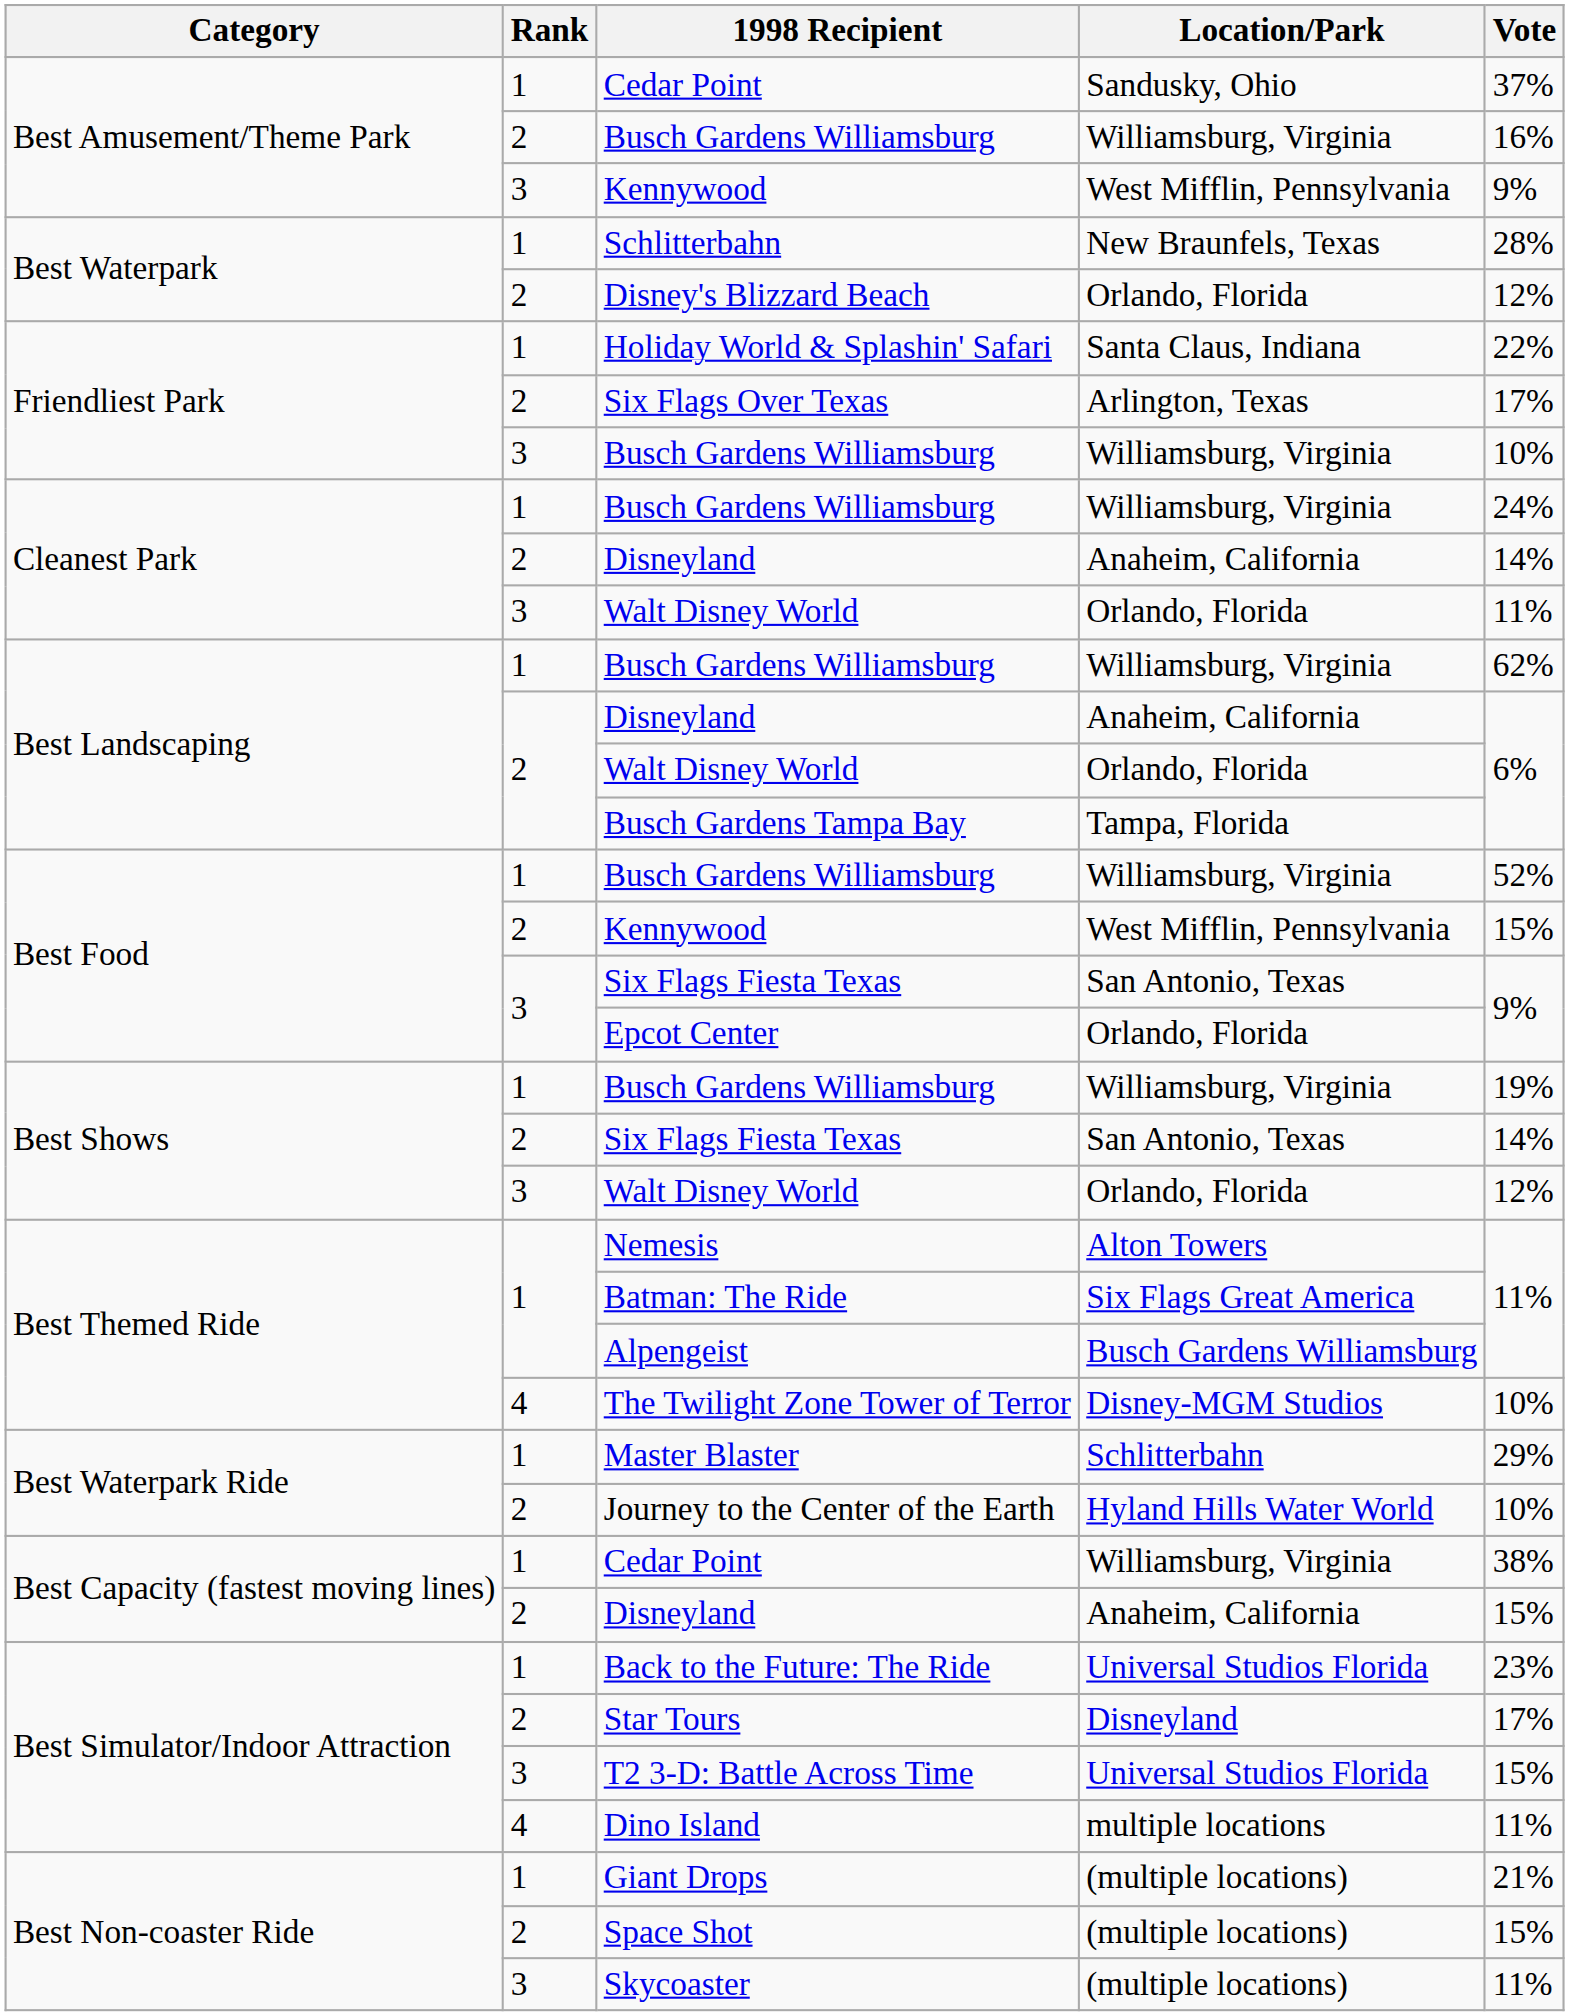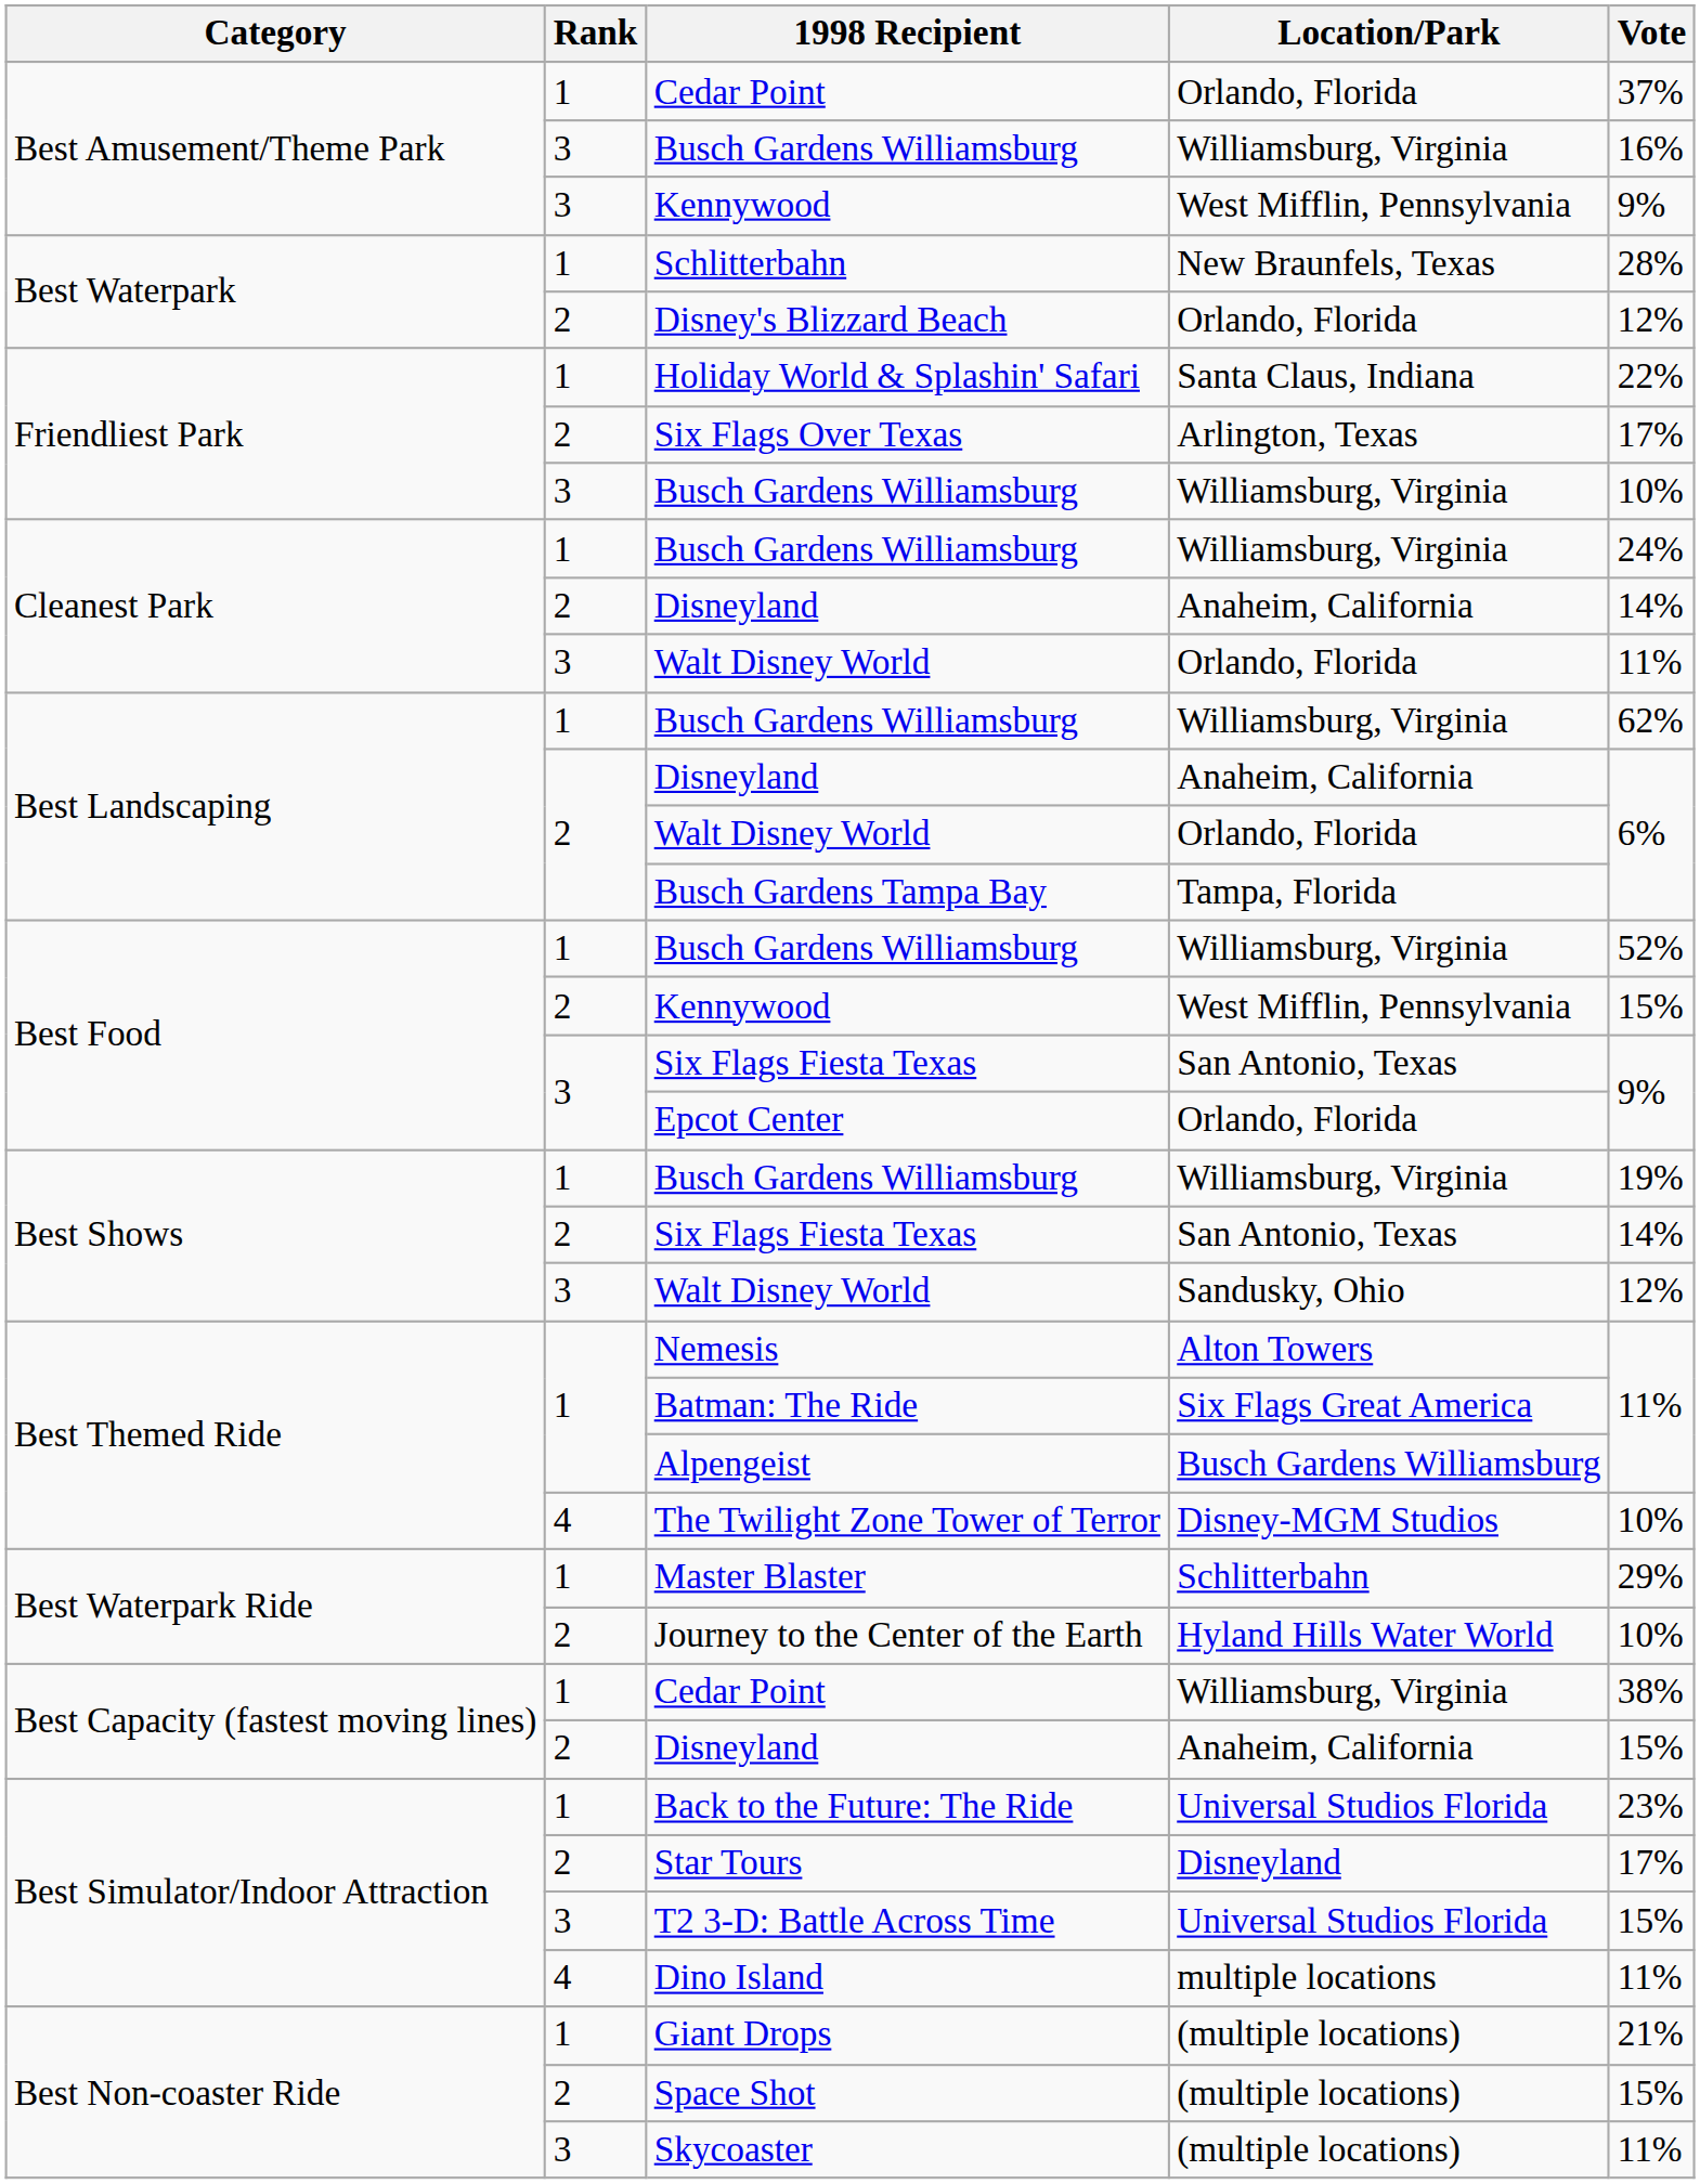 <table class= "wikitable sortable" style="margin:1em auto;">
 <tr>
 <th>Category</th>
 <th>Rank</th>
 <th>1998 Recipient</th>
 <th>Location/Park</th>
 <th>Vote</th>
 </tr>
 <tr>
 <td rowspan="3">Best Amusement/Theme Park</td>
 <td>1</td>
 <td><a href='#'>Cedar Point</a></td>
-<td>Sandusky, Ohio</td>
+<td>Orlando, Florida</td>
 <td>37%</td>
 </tr>
 <tr>
-<td>2</td>
+<td>3</td>
 <td><a href='#'>Busch Gardens Williamsburg</a></td>
 <td>Williamsburg, Virginia</td>
 <td>16%</td>
 </tr>
 <tr>
 <td>3</td>
 <td><a href='#'>Kennywood</a></td>
 <td>West Mifflin, Pennsylvania</td>
 <td>9%</td>
 </tr>
 <tr>
 <td rowspan="2">Best Waterpark</td>
 <td>1</td>
 <td><a href='#'>Schlitterbahn</a></td>
 <td>New Braunfels, Texas</td>
 <td>28%</td>
 </tr>
 <tr>
 <td>2</td>
 <td><a href='#'>Disney's Blizzard Beach</a></td>
 <td>Orlando, Florida</td>
 <td>12%</td>
 </tr>
 <tr>
 <td rowspan="3">Friendliest Park</td>
 <td>1</td>
 <td><a href='#'>Holiday World & Splashin' Safari</a></td>
 <td>Santa Claus, Indiana</td>
 <td>22%</td>
 </tr>
 <tr>
 <td>2</td>
 <td><a href='#'>Six Flags Over Texas</a></td>
 <td>Arlington, Texas</td>
 <td>17%</td>
 </tr>
 <tr>
 <td>3</td>
 <td><a href='#'>Busch Gardens Williamsburg</a></td>
 <td>Williamsburg, Virginia</td>
 <td>10%</td>
 </tr>
 <tr>
 <td rowspan="3">Cleanest Park</td>
 <td>1</td>
 <td><a href='#'>Busch Gardens Williamsburg</a></td>
 <td>Williamsburg, Virginia</td>
 <td>24%</td>
 </tr>
 <tr>
 <td>2</td>
 <td><a href='#'>Disneyland</a></td>
 <td>Anaheim, California</td>
 <td>14%</td>
 </tr>
 <tr>
 <td>3</td>
 <td><a href='#'>Walt Disney World</a></td>
 <td>Orlando, Florida</td>
 <td>11%</td>
 </tr>
 <tr>
 <td rowspan="4">Best Landscaping</td>
 <td>1</td>
 <td><a href='#'>Busch Gardens Williamsburg</a></td>
 <td>Williamsburg, Virginia</td>
 <td>62%</td>
 </tr>
 <tr>
 <td rowspan="3">2</td>
 <td><a href='#'>Disneyland</a></td>
 <td>Anaheim, California</td>
 <td rowspan="3">6%</td>
 </tr>
 <tr>
 <td><a href='#'>Walt Disney World</a></td>
 <td>Orlando, Florida</td>
 </tr>
 <tr>
 <td><a href='#'>Busch Gardens Tampa Bay</a></td>
 <td>Tampa, Florida</td>
 </tr>
 <tr>
 <td rowspan="4">Best Food</td>
 <td>1</td>
 <td><a href='#'>Busch Gardens Williamsburg</a></td>
 <td>Williamsburg, Virginia</td>
 <td>52%</td>
 </tr>
 <tr>
 <td>2</td>
 <td><a href='#'>Kennywood</a></td>
 <td>West Mifflin, Pennsylvania</td>
 <td>15%</td>
 </tr>
 <tr>
 <td rowspan="2">3</td>
 <td><a href='#'>Six Flags Fiesta Texas</a></td>
 <td>San Antonio, Texas</td>
 <td rowspan="2">9%</td>
 </tr>
 <tr>
 <td><a href='#'>Epcot Center</a></td>
 <td>Orlando, Florida</td>
 </tr>
 <tr>
 <td rowspan="3">Best Shows</td>
 <td>1</td>
 <td><a href='#'>Busch Gardens Williamsburg</a></td>
 <td>Williamsburg, Virginia</td>
 <td>19%</td>
 </tr>
 <tr>
 <td>2</td>
 <td><a href='#'>Six Flags Fiesta Texas</a></td>
 <td>San Antonio, Texas</td>
 <td>14%</td>
 </tr>
 <tr>
 <td>3</td>
 <td><a href='#'>Walt Disney World</a></td>
-<td>Orlando, Florida</td>
+<td>Sandusky, Ohio</td>
 <td>12%</td>
 </tr>
 <tr>
 <td rowspan="4">Best Themed Ride</td>
 <td rowspan=3>1</td>
 <td><a href='#'>Nemesis</a></td>
 <td><a href='#'>Alton Towers</a></td>
 <td rowspan="3">11%</td>
 </tr>
 <tr>
 <td><a href='#'>Batman: The Ride</a></td>
 <td><a href='#'>Six Flags Great America</a></td>
 </tr>
 <tr>
 <td><a href='#'>Alpengeist</a></td>
 <td><a href='#'>Busch Gardens Williamsburg</a></td>
 </tr>
 <tr>
 <td>4</td>
 <td><a href='#'>The Twilight Zone Tower of Terror</a></td>
 <td><a href='#'>Disney-MGM Studios</a></td>
 <td>10%</td>
 </tr>
 <tr>
 <td rowspan="2">Best Waterpark Ride</td>
 <td>1</td>
 <td><a href='#'>Master Blaster</a></td>
 <td><a href='#'>Schlitterbahn</a></td>
 <td>29%</td>
 </tr>
 <tr>
 <td>2</td>
 <td>Journey to the Center of the Earth</td>
 <td><a href='#'>Hyland Hills Water World</a></td>
 <td>10%</td>
 </tr>
 <tr>
 <td rowspan="2">Best Capacity (fastest moving lines)</td>
 <td>1</td>
 <td><a href='#'>Cedar Point</a></td>
 <td>Williamsburg, Virginia</td>
 <td>38%</td>
 </tr>
 <tr>
 <td>2</td>
 <td><a href='#'>Disneyland</a></td>
 <td>Anaheim, California</td>
 <td>15%</td>
 </tr>
 <tr>
 <td rowspan=4>Best Simulator/Indoor Attraction</td>
 <td>1</td>
 <td><a href='#'>Back to the Future: The Ride</a></td>
 <td><a href='#'>Universal Studios Florida</a></td>
 <td>23%</td>
 </tr>
 <tr>
 <td>2</td>
 <td><a href='#'>Star Tours</a></td>
 <td><a href='#'>Disneyland</a></td>
 <td>17%</td>
 </tr>
 <tr>
 <td>3</td>
 <td><a href='#'>T2 3-D: Battle Across Time</a></td>
 <td><a href='#'>Universal Studios Florida</a></td>
 <td>15%</td>
 </tr>
 <tr>
 <td>4</td>
 <td><a href='#'>Dino Island</a></td>
 <td>multiple locations</td>
 <td>11%</td>
 </tr>
 <tr>
 <td rowspan="3">Best Non-coaster Ride</td>
 <td>1</td>
 <td><a href='#'>Giant Drops</a></td>
 <td>(multiple locations)</td>
 <td>21%</td>
 </tr>
 <tr>
 <td>2</td>
 <td><a href='#'>Space Shot</a></td>
 <td>(multiple locations)</td>
 <td>15%</td>
 </tr>
 <tr>
 <td>3</td>
 <td><a href='#'>Skycoaster</a></td>
 <td>(multiple locations)</td>
 <td>11%</td>
 </tr>
 </table>
